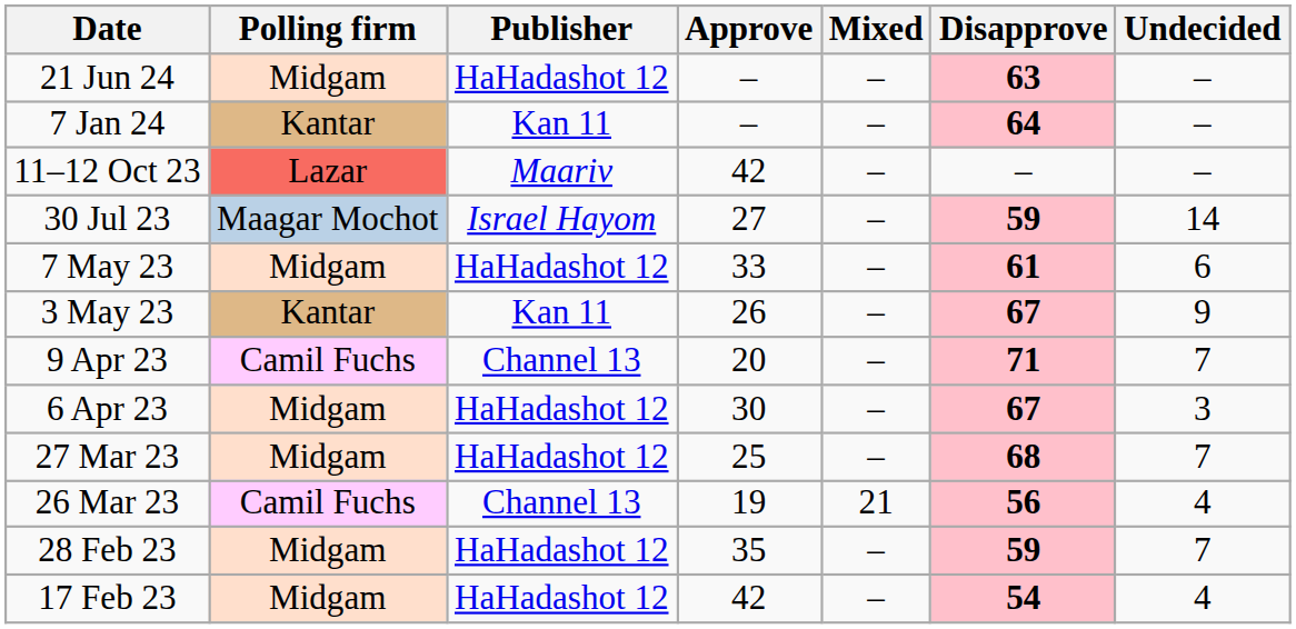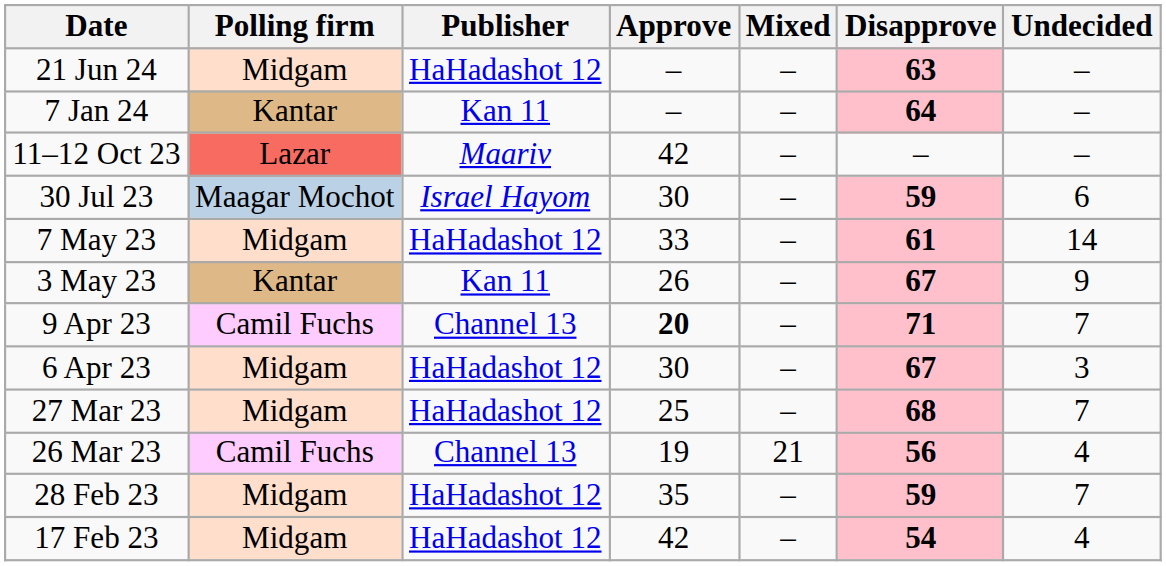 <table class="wikitable sortable" style="text-align:center; font-size:90%; line-height:13px">
 <tr>
 <th>Date</th>
 <th>Polling firm</th>
 <th>Publisher</th>
 <th>Approve</th>
 <th>Mixed</th>
 <th>Disapprove</th>
 <th>Undecided</th>
 </tr>
 <tr>
 <td data-sort-value=2024-06-21>21 Jun 24</td>
 <td style=background:#FFDFCC>Midgam</td>
 <td><a href='#'>HaHadashot 12</a></td>
 <td>–</td>
 <td>–</td>
 <td style=background:pink><strong>63</strong></td>
 <td>–</td>
 </tr>
 <tr>
 <td data-sort-value=2024-01-07>7 Jan 24</td>
 <td style=background:burlywood>Kantar</td>
 <td><a href='#'>Kan 11</a></td>
 <td>–</td>
 <td>–</td>
 <td style=background:pink><strong>64</strong></td>
 <td>–</td>
 </tr>
 <tr>
 <td data-sort-value=2023-10-12>11–12 Oct 23</td>
 <td style=background:#F86B61>Lazar</td>
 <td><em><a href='#'>Maariv</a></em></td>
 <td>42</td>
 <td>–</td>
 <td>–</td>
 <td>–</td>
 </tr>
 <tr>
 <td data-sort-value=2023-07-30>30 Jul 23</td>
 <td style=background:#BAD1E6>Maagar Mochot</td>
 <td><em><a href='#'>Israel Hayom</a></em></td>
-<td>27</td>
+<td>30</td>
 <td>–</td>
 <td style=background:pink><strong>59</strong></td>
-<td>14</td>
+<td>6</td>
 </tr>
 <tr>
 <td data-sort-value=2023-05-07>7 May 23</td>
 <td style=background:#FFDFCC>Midgam</td>
 <td><a href='#'>HaHadashot 12</a></td>
 <td>33</td>
 <td>–</td>
 <td style=background:pink><strong>61</strong></td>
-<td>6</td>
+<td>14</td>
 </tr>
 <tr>
 <td data-sort-value=2023-05-03>3 May 23</td>
 <td style=background:burlywood>Kantar</td>
 <td><a href='#'>Kan 11</a></td>
 <td>26</td>
 <td>–</td>
 <td style=background:pink><strong>67</strong></td>
 <td>9</td>
 </tr>
 <tr>
 <td data-sort-value=2023-04-09>9 Apr 23</td>
 <td style=background:#FFCCFF>Camil Fuchs</td>
 <td><a href='#'>Channel 13</a></td>
-<td>20</td>
+<td><strong>20</strong></td>
 <td>–</td>
 <td style=background:pink><strong>71</strong></td>
 <td>7</td>
 </tr>
 <tr>
 <td data-sort-value=2023-04-06>6 Apr 23</td>
 <td style=background:#FFDFCC>Midgam</td>
 <td><a href='#'>HaHadashot 12</a></td>
 <td>30</td>
 <td>–</td>
 <td style=background:pink><strong>67</strong></td>
 <td>3</td>
 </tr>
 <tr>
 <td data-sort-value=2023-03-27>27 Mar 23</td>
 <td style=background:#FFDFCC>Midgam</td>
 <td><a href='#'>HaHadashot 12</a></td>
 <td>25</td>
 <td>–</td>
 <td style=background:pink><strong>68</strong></td>
 <td>7</td>
 </tr>
 <tr>
 <td data-sort-value=2023-03-26>26 Mar 23</td>
 <td style=background:#FFCCFF>Camil Fuchs</td>
 <td><a href='#'>Channel 13</a></td>
 <td>19</td>
 <td>21</td>
 <td style=background:pink><strong>56</strong></td>
 <td>4</td>
 </tr>
 <tr>
 <td data-sort-value=2023-02-28>28 Feb 23</td>
 <td style=background:#FFDFCC>Midgam</td>
 <td><a href='#'>HaHadashot 12</a></td>
 <td>35</td>
 <td>–</td>
 <td style=background:pink><strong>59</strong></td>
 <td>7</td>
 </tr>
 <tr>
 <td data-sort-value=2023-02-17>17 Feb 23</td>
 <td style=background:#FFDFCC>Midgam</td>
 <td><a href='#'>HaHadashot 12</a></td>
 <td>42</td>
 <td>–</td>
 <td style=background:pink><strong>54</strong></td>
 <td>4</td>
 </tr>
 </table>
